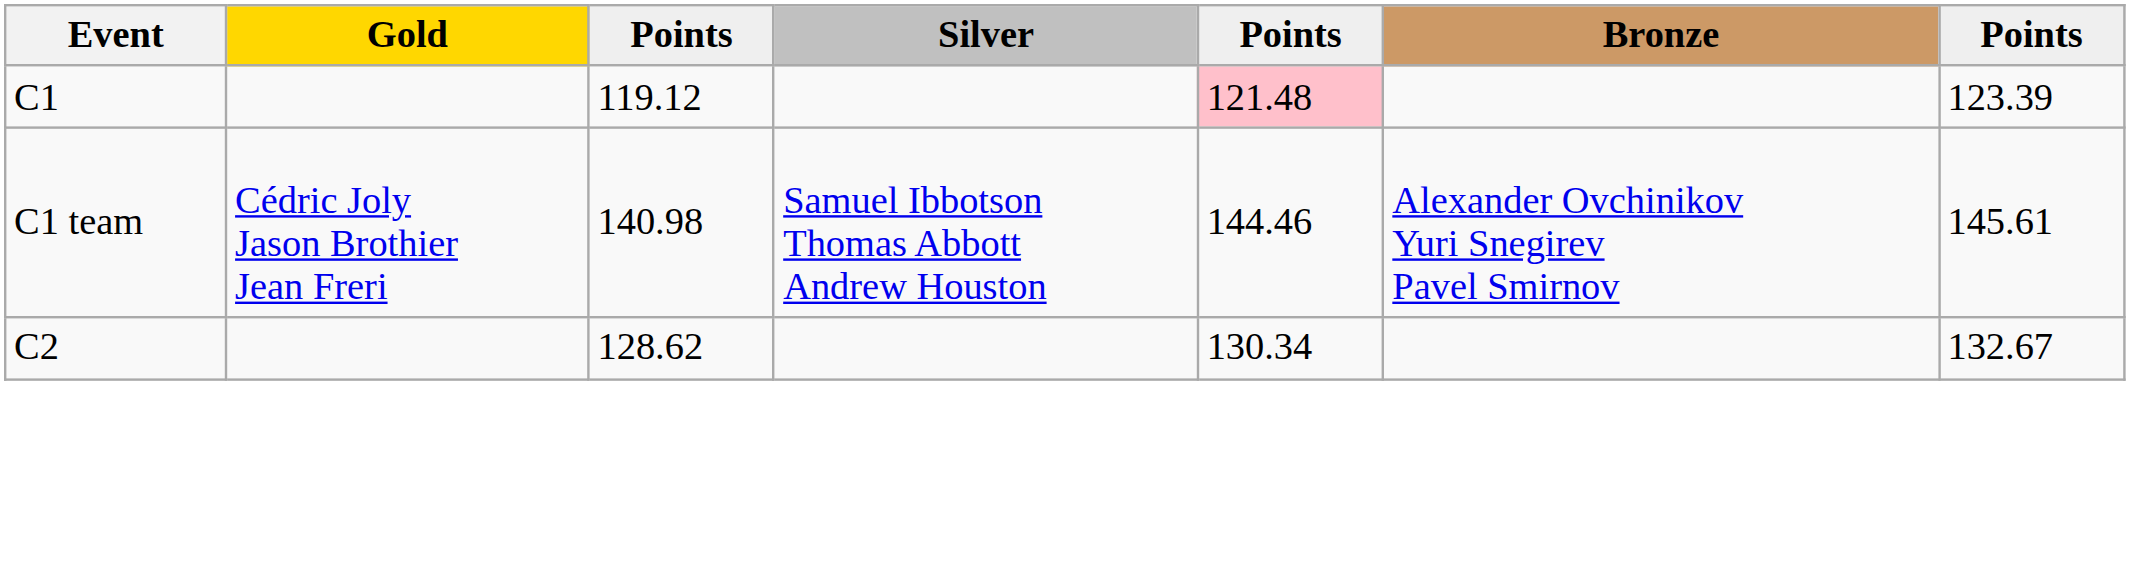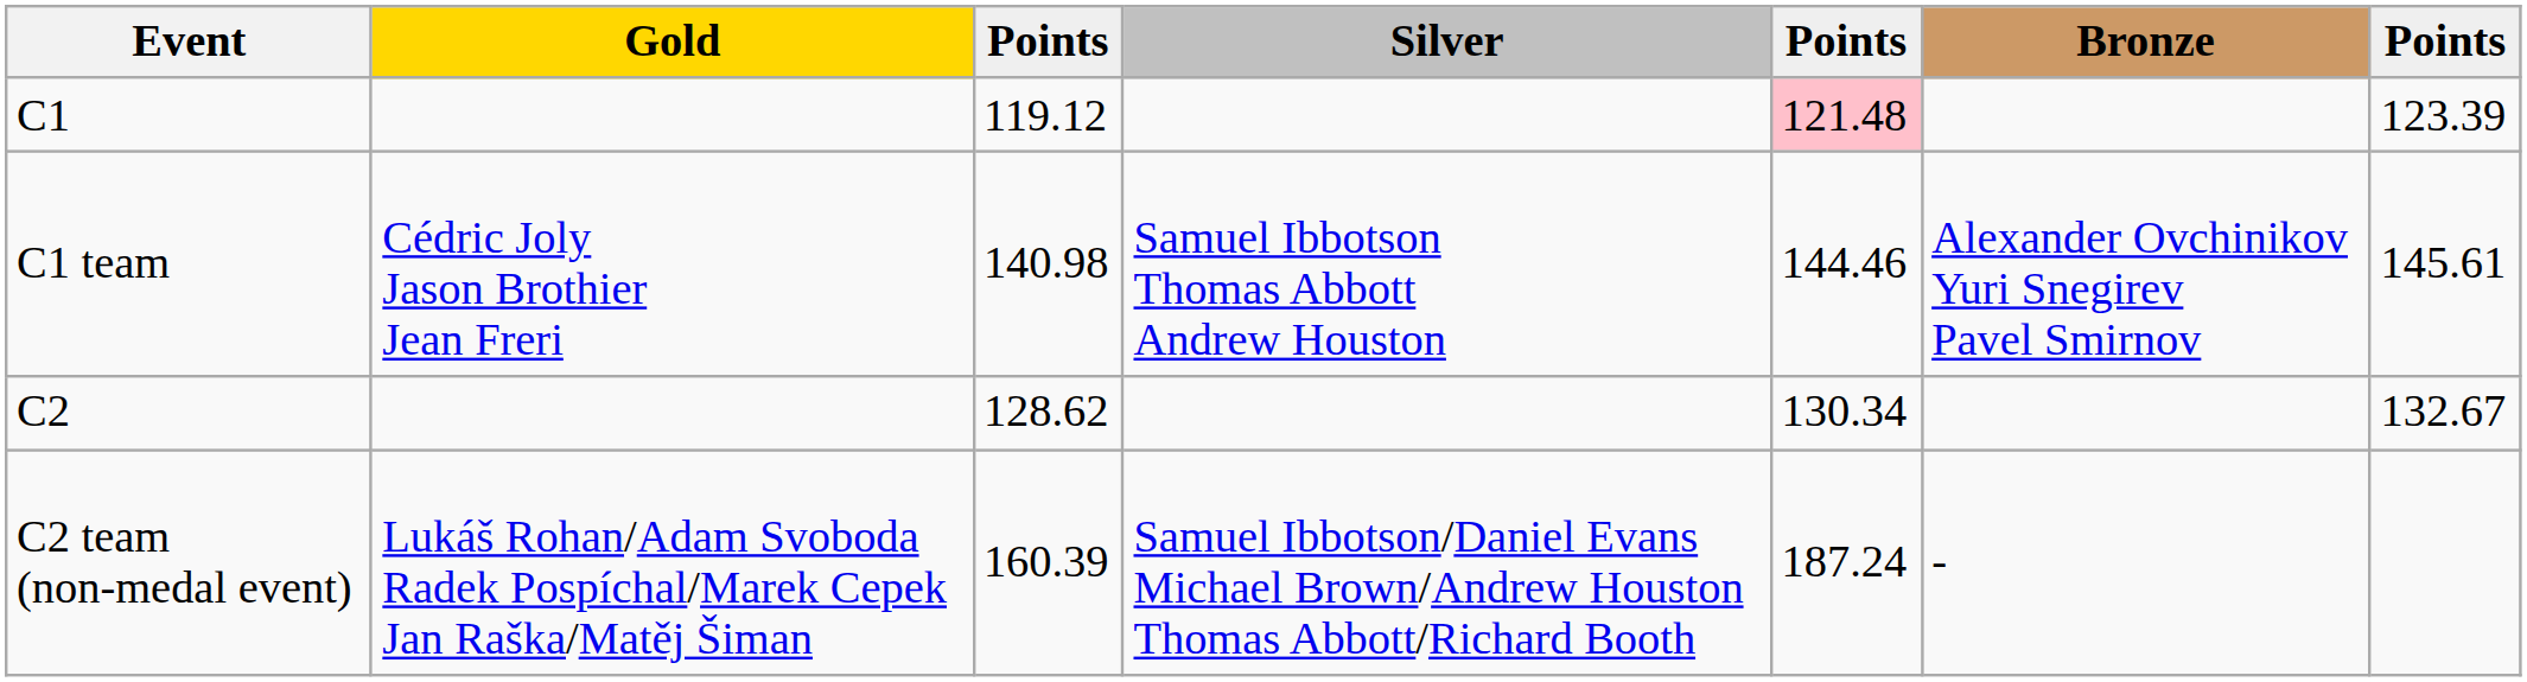 <table class="wikitable" width=100%>
 <tr>
 <th>Event</th>
 <td align=center bgcolor="gold"><strong>Gold</strong></td>
 <td align=center bgcolor="EFEFEF"><strong>Points</strong></td>
 <td align=center bgcolor="silver"><strong>Silver</strong></td>
 <td align=center bgcolor="EFEFEF"><strong>Points</strong></td>
 <td align=center bgcolor="CC9966"><strong>Bronze</strong></td>
 <td align=center bgcolor="EFEFEF"><strong>Points</strong></td>
 </tr>
 <tr>
 <td>C1</td>
 <td></td>
 <td>119.12</td>
 <td></td>
 <td style="background: pink;">121.48</td>
 <td></td>
 <td>123.39</td>
 </tr>
 <tr>
 <td>C1 team</td>
 <td><br><a href='#'>Cédric Joly</a><br><a href='#'>Jason Brothier</a><br><a href='#'>Jean Freri</a></td>
 <td>140.98</td>
 <td><br><a href='#'>Samuel Ibbotson</a><br><a href='#'>Thomas Abbott</a><br><a href='#'>Andrew Houston</a></td>
 <td>144.46</td>
 <td><br><a href='#'>Alexander Ovchinikov</a><br><a href='#'>Yuri Snegirev</a><br><a href='#'>Pavel Smirnov</a></td>
 <td>145.61</td>
 </tr>
 <tr>
 <td>C2</td>
 <td></td>
 <td>128.62</td>
 <td></td>
 <td>130.34</td>
 <td></td>
 <td>132.67</td>
 </tr>
+<tr>
+<td>C2 team<br>(non-medal event)</td>
+<td><br><a href='#'>Lukáš Rohan</a>/<a href='#'>Adam Svoboda</a><br><a href='#'>Radek Pospíchal</a>/<a href='#'>Marek Cepek</a><br><a href='#'>Jan Raška</a>/<a href='#'>Matěj Šiman</a></td>
+<td>160.39</td>
+<td><br><a href='#'>Samuel Ibbotson</a>/<a href='#'>Daniel Evans</a><br><a href='#'>Michael Brown</a>/<a href='#'>Andrew Houston</a><br><a href='#'>Thomas Abbott</a>/<a href='#'>Richard Booth</a></td>
+<td>187.24</td>
+<td>-</td>
+<td></td>
+</tr>
 </table>
